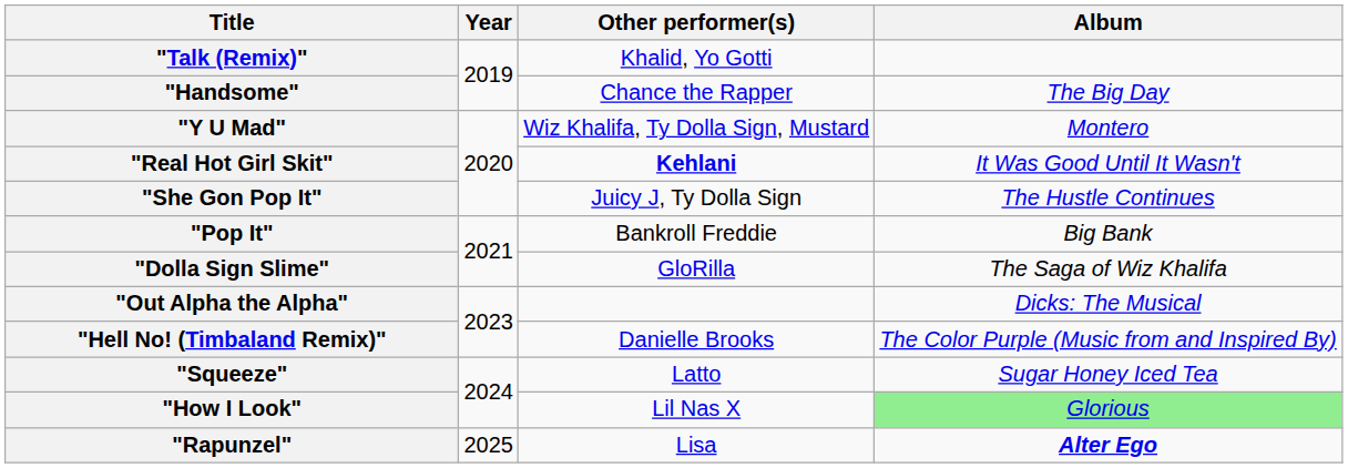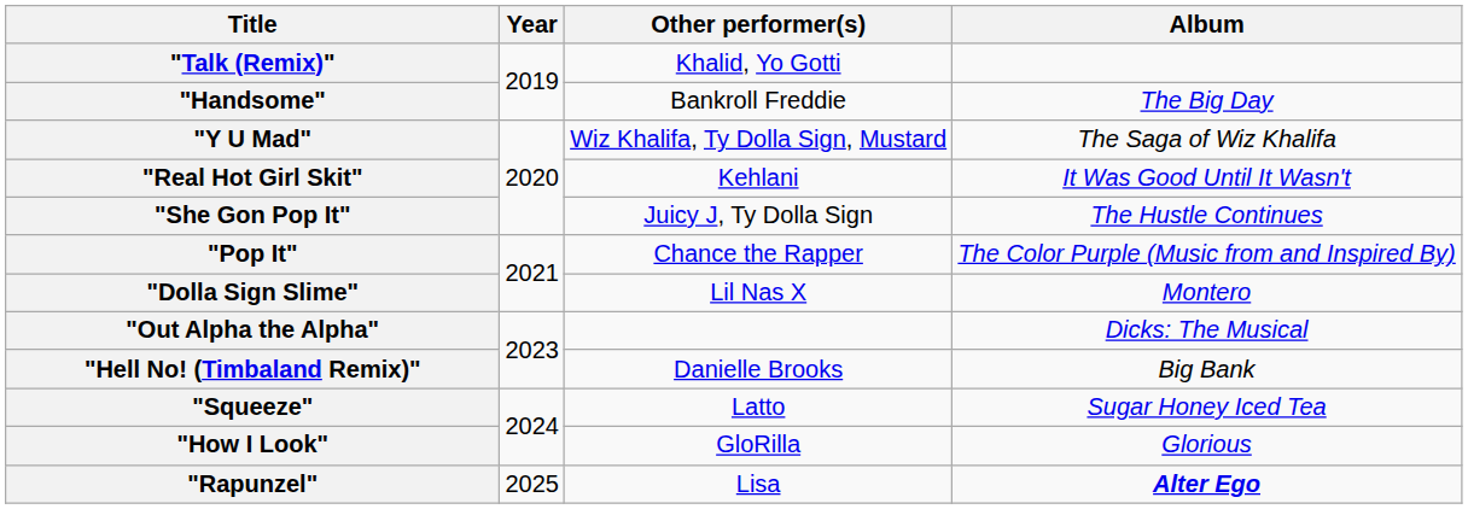 <table class="wikitable plainrowheaders" style="text-align:center;">
 <tr>
 <th scope="col" style="width:20em;">Title</th>
 <th scope="col">Year</th>
 <th scope="col">Other performer(s)</th>
 <th scope="col">Album</th>
 </tr>
 <tr>
 <th scope="row">"<a href='#'>Talk (Remix)</a>"</th>
 <td rowspan="2">2019</td>
 <td><a href='#'>Khalid</a>, <a href='#'>Yo Gotti</a></td>
 <td></td>
 </tr>
 <tr>
 <th scope="row">"Handsome"</th>
-<td><a href='#'>Chance the Rapper</a></td>
+<td>Bankroll Freddie</td>
 <td><em><a href='#'>The Big Day</a></em></td>
 </tr>
 <tr>
 <th scope="row">"Y U Mad"</th>
 <td rowspan="3">2020</td>
 <td><a href='#'>Wiz Khalifa</a>, <a href='#'>Ty Dolla Sign</a>, <a href='#'>Mustard</a></td>
-<td><em><a href='#'>Montero</a></em></td>
+<td><em>The Saga of Wiz Khalifa</em></td>
 </tr>
 <tr>
 <th scope="row">"Real Hot Girl Skit"</th>
-<td><strong><a href='#'>Kehlani</a></strong></td>
+<td><a href='#'>Kehlani</a></td>
 <td><em><a href='#'>It Was Good Until It Wasn't</a></em></td>
 </tr>
 <tr>
 <th scope="row">"She Gon Pop It"</th>
 <td><a href='#'>Juicy J</a>, Ty Dolla Sign</td>
 <td><em><a href='#'>The Hustle Continues</a></em></td>
 </tr>
 <tr>
 <th scope="row">"Pop It"</th>
 <td rowspan="2">2021</td>
-<td>Bankroll Freddie</td>
-<td><em>Big Bank</em></td>
+<td><a href='#'>Chance the Rapper</a></td>
+<td><em><a href='#'>The Color Purple (Music from and Inspired By)</a></em></td>
 </tr>
 <tr>
 <th scope="row">"Dolla Sign Slime"</th>
-<td><a href='#'>GloRilla</a></td>
-<td><em>The Saga of Wiz Khalifa</em></td>
+<td><a href='#'>Lil Nas X</a></td>
+<td><em><a href='#'>Montero</a></em></td>
 </tr>
 <tr>
 <th scope="row">"Out Alpha the Alpha"</th>
 <td rowspan="2">2023</td>
 <td></td>
 <td><em><a href='#'>Dicks: The Musical</a></em></td>
 </tr>
 <tr>
 <th scope="row">"Hell No! (<a href='#'>Timbaland</a> Remix)"</th>
 <td><a href='#'>Danielle Brooks</a></td>
-<td><em><a href='#'>The Color Purple (Music from and Inspired By)</a></em></td>
+<td><em>Big Bank</em></td>
 </tr>
 <tr>
 <th scope="row">"Squeeze"</th>
 <td rowspan="2">2024</td>
 <td><a href='#'>Latto</a></td>
 <td><em><a href='#'>Sugar Honey Iced Tea</a></em></td>
 </tr>
 <tr>
 <th scope="row">"How I Look"</th>
-<td><a href='#'>Lil Nas X</a></td>
-<td style="background: lightgreen;"><em><a href='#'>Glorious</a></em></td>
+<td><a href='#'>GloRilla</a></td>
+<td><em><a href='#'>Glorious</a></em></td>
 </tr>
 <tr>
 <th scope="row">"Rapunzel"</th>
 <td>2025</td>
 <td><a href='#'>Lisa</a></td>
 <td><strong><em><a href='#'>Alter Ego</a></em></strong></td>
 </tr>
 </table>
